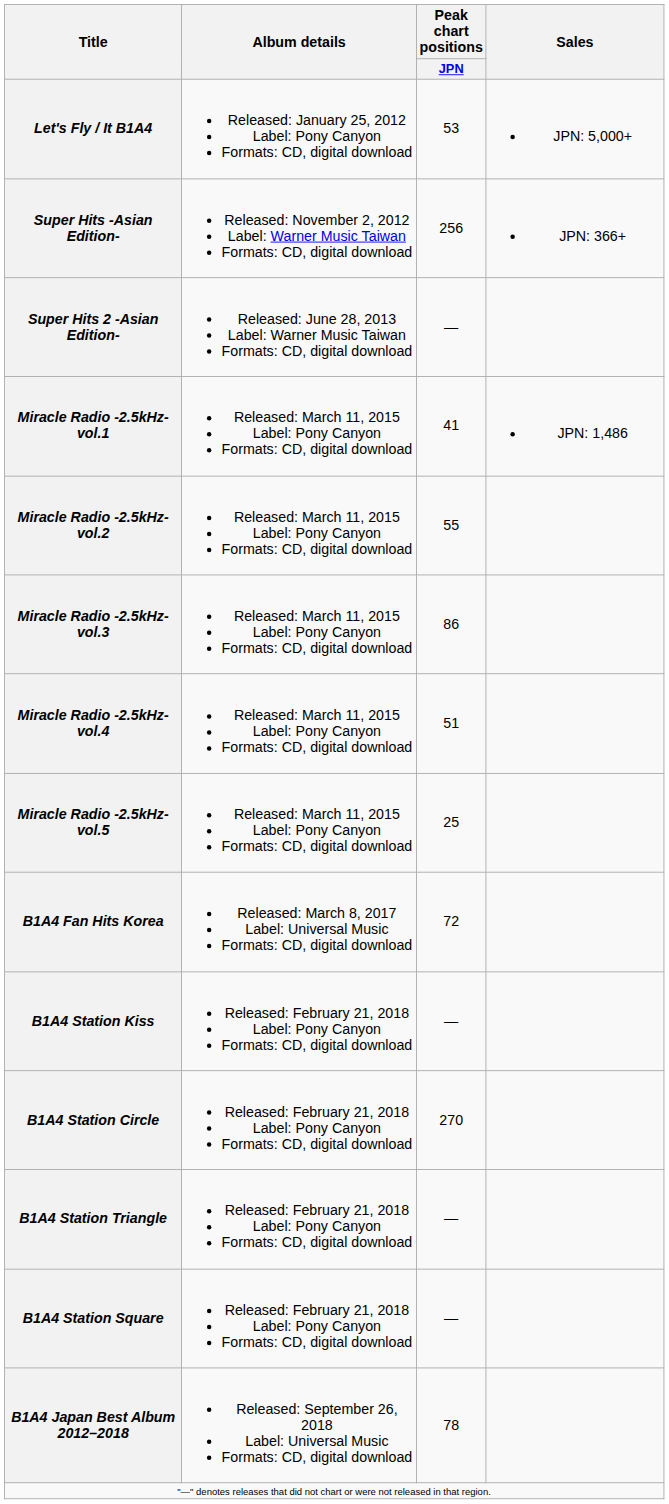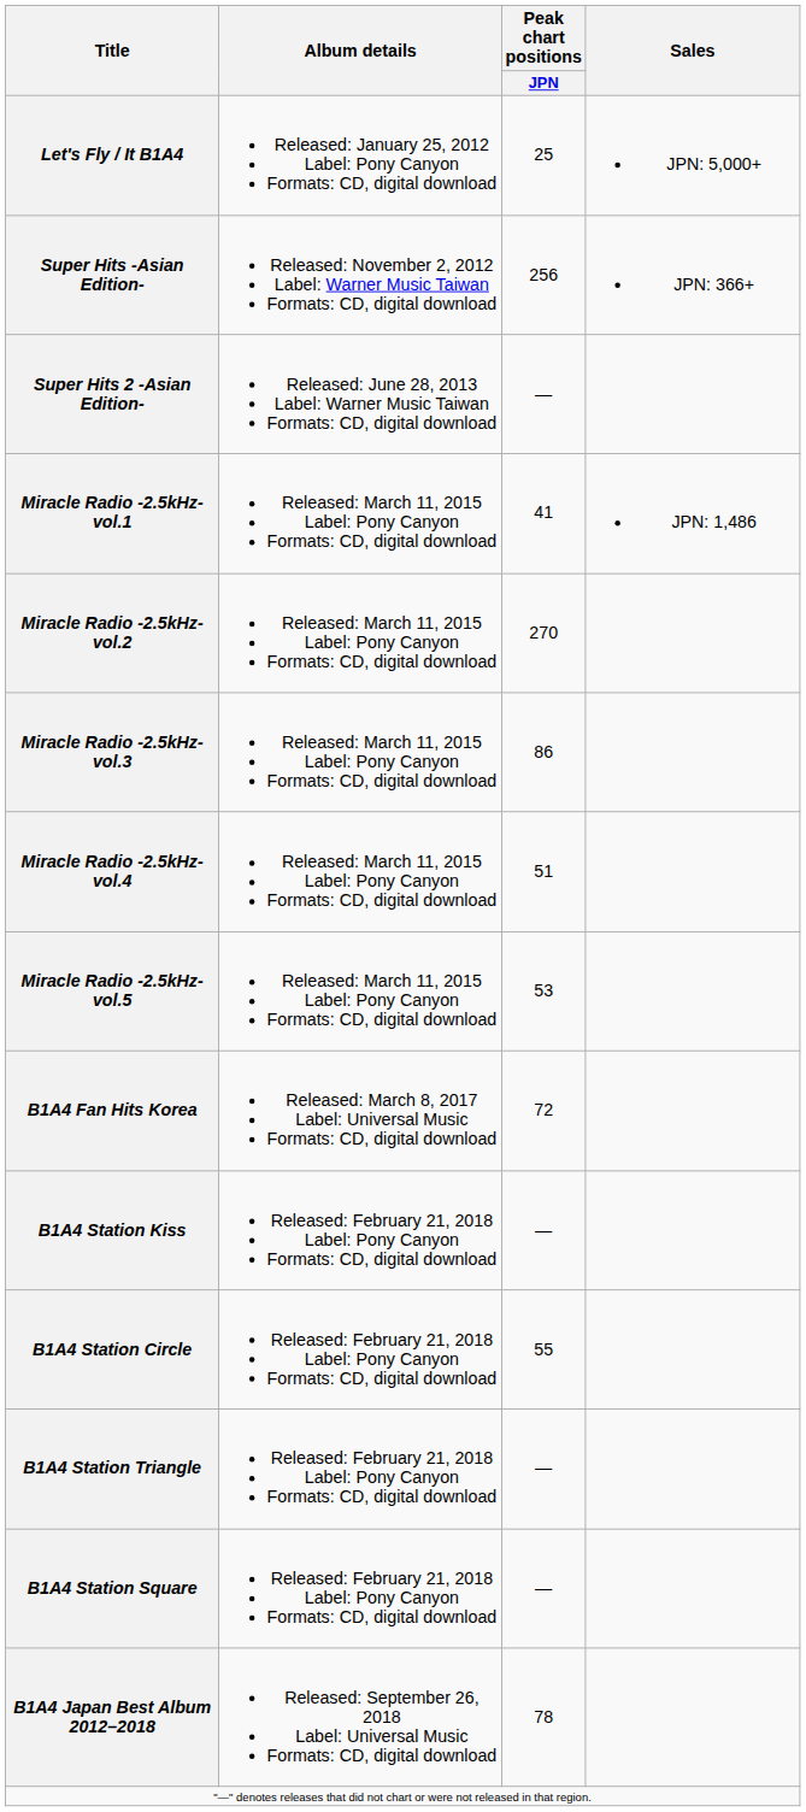 <table class="wikitable plainrowheaders" style="text-align:center;">
 <tr>
 <th scope="col" rowspan="2" style="width:12em;">Title</th>
 <th scope="col" rowspan="2" style="width:16em;">Album details</th>
 <th scope="col" colspan="1">Peak chart positions</th>
 <th scope="col" rowspan="2" style="width:12em;">Sales</th>
 </tr>
 <tr>
 <th scope="col" style="width:3em;font-size:90%;"><a href='#'>JPN</a><br></th>
 </tr>
 <tr>
 <th scope="row"><em>Let's Fly / It B1A4</em></th>
 <td><br><ul><li>Released: January 25, 2012</li><li>Label: Pony Canyon</li><li>Formats: CD, digital download</li></ul></td>
-<td>53</td>
+<td>25</td>
 <td><br><ul><li>JPN: 5,000+</li></ul></td>
 </tr>
 <tr>
 <th scope="row"><em>Super Hits -Asian Edition-</em></th>
 <td><br><ul><li>Released: November 2, 2012</li><li>Label: <a href='#'>Warner Music Taiwan</a></li><li>Formats: CD, digital download</li></ul></td>
 <td>256</td>
 <td><br><ul><li>JPN: 366+</li></ul></td>
 </tr>
 <tr>
 <th scope="row"><em>Super Hits 2 -Asian Edition-</em></th>
 <td><br><ul><li>Released: June 28, 2013</li><li>Label: Warner Music Taiwan</li><li>Formats: CD, digital download</li></ul></td>
 <td>—</td>
 <td></td>
 </tr>
 <tr>
 <th scope="row"><em>Miracle Radio -2.5kHz- vol.1</em></th>
 <td><br><ul><li>Released: March 11, 2015</li><li>Label: Pony Canyon</li><li>Formats: CD, digital download</li></ul></td>
 <td>41</td>
 <td><br><ul><li>JPN: 1,486</li></ul></td>
 </tr>
 <tr>
 <th scope="row"><em>Miracle Radio -2.5kHz- vol.2</em></th>
 <td><br><ul><li>Released: March 11, 2015</li><li>Label: Pony Canyon</li><li>Formats: CD, digital download</li></ul></td>
-<td>55</td>
+<td>270</td>
 <td></td>
 </tr>
 <tr>
 <th scope="row"><em>Miracle Radio -2.5kHz- vol.3</em></th>
 <td><br><ul><li>Released: March 11, 2015</li><li>Label: Pony Canyon</li><li>Formats: CD, digital download</li></ul></td>
 <td>86</td>
 <td></td>
 </tr>
 <tr>
 <th scope="row"><em>Miracle Radio -2.5kHz- vol.4</em></th>
 <td><br><ul><li>Released: March 11, 2015</li><li>Label: Pony Canyon</li><li>Formats: CD, digital download</li></ul></td>
 <td>51</td>
 <td></td>
 </tr>
 <tr>
 <th scope="row"><em>Miracle Radio -2.5kHz- vol.5</em></th>
 <td><br><ul><li>Released: March 11, 2015</li><li>Label: Pony Canyon</li><li>Formats: CD, digital download</li></ul></td>
-<td>25</td>
+<td>53</td>
 <td></td>
 </tr>
 <tr>
 <th scope="row"><em>B1A4 Fan Hits Korea</em></th>
 <td><br><ul><li>Released: March 8, 2017</li><li>Label: Universal Music</li><li>Formats: CD, digital download</li></ul></td>
 <td>72</td>
 <td></td>
 </tr>
 <tr>
 <th scope="row"><em>B1A4 Station Kiss</em></th>
 <td><br><ul><li>Released: February 21, 2018</li><li>Label: Pony Canyon</li><li>Formats: CD, digital download</li></ul></td>
 <td>—</td>
 <td></td>
 </tr>
 <tr>
 <th scope="row"><em>B1A4 Station Circle</em></th>
 <td><br><ul><li>Released: February 21, 2018</li><li>Label: Pony Canyon</li><li>Formats: CD, digital download</li></ul></td>
-<td>270</td>
+<td>55</td>
 <td></td>
 </tr>
 <tr>
 <th scope="row"><em>B1A4 Station Triangle</em></th>
 <td><br><ul><li>Released: February 21, 2018</li><li>Label: Pony Canyon</li><li>Formats: CD, digital download</li></ul></td>
 <td>—</td>
 <td></td>
 </tr>
 <tr>
 <th scope="row"><em>B1A4 Station Square</em></th>
 <td><br><ul><li>Released: February 21, 2018</li><li>Label: Pony Canyon</li><li>Formats: CD, digital download</li></ul></td>
 <td>—</td>
 <td></td>
 </tr>
 <tr>
 <th scope="row"><em>B1A4 Japan Best Album 2012–2018</em></th>
 <td><br><ul><li>Released: September 26, 2018</li><li>Label: Universal Music</li><li>Formats: CD, digital download</li></ul></td>
 <td>78</td>
 <td></td>
 </tr>
 <tr>
 <td colspan="5" style="font-size:8pt;">"—" denotes releases that did not chart or were not released in that region.</td>
 </tr>
 </table>
